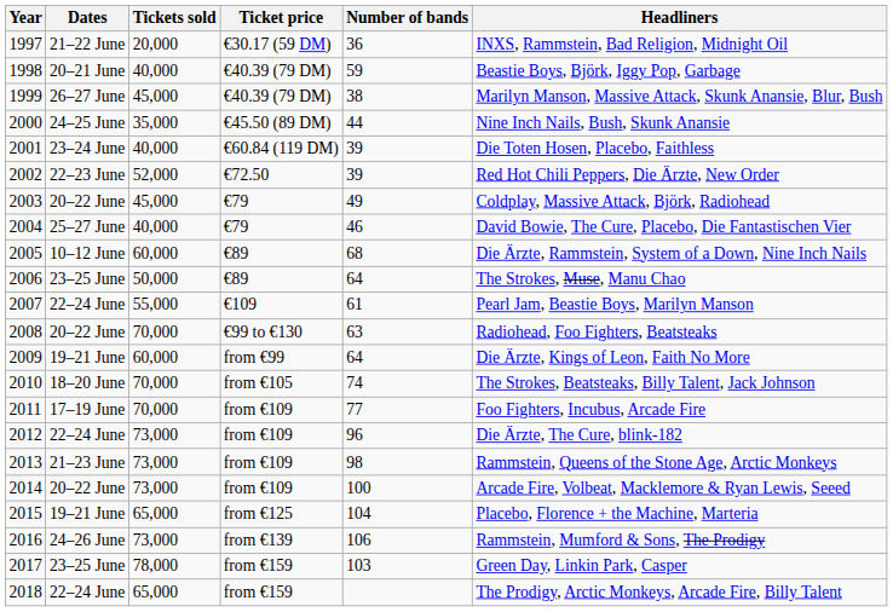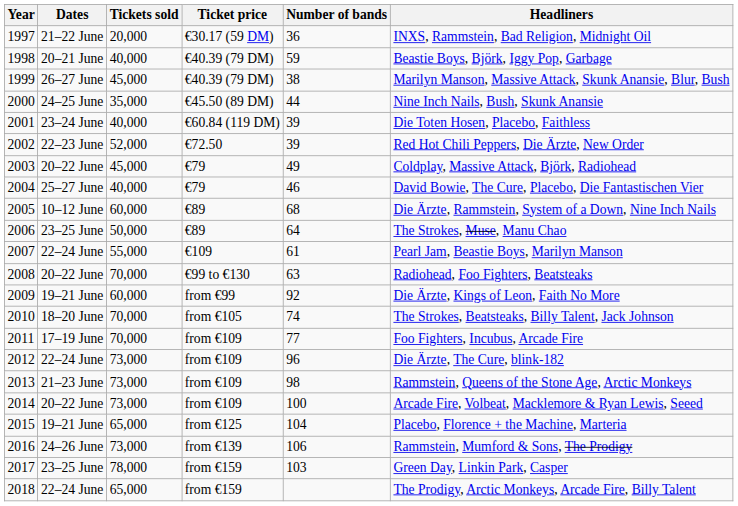 <table class="wikitable sortable">
 <tr>
 <th>Year</th>
 <th>Dates</th>
 <th>Tickets sold</th>
 <th>Ticket price</th>
 <th class="unsortable">Number of bands</th>
 <th class="unsortable">Headliners</th>
 </tr>
 <tr>
 <td>1997</td>
 <td>21–22 June</td>
 <td>20,000</td>
 <td>€30.17  (59 <a href='#'>DM</a>)</td>
 <td>36</td>
 <td><a href='#'>INXS</a>, <a href='#'>Rammstein</a>, <a href='#'>Bad Religion</a>, <a href='#'>Midnight Oil</a></td>
 </tr>
 <tr>
 <td>1998</td>
 <td>20–21 June</td>
 <td>40,000</td>
 <td>€40.39  (79 DM)</td>
 <td>59</td>
 <td><a href='#'>Beastie Boys</a>, <a href='#'>Björk</a>, <a href='#'>Iggy Pop</a>, <a href='#'>Garbage</a></td>
 </tr>
 <tr>
 <td>1999</td>
 <td>26–27 June</td>
 <td>45,000</td>
 <td>€40.39  (79 DM)</td>
 <td>38</td>
 <td><a href='#'>Marilyn Manson</a>, <a href='#'>Massive Attack</a>, <a href='#'>Skunk Anansie</a>, <a href='#'>Blur</a>, <a href='#'>Bush</a></td>
 </tr>
 <tr>
 <td>2000</td>
 <td>24–25 June</td>
 <td>35,000</td>
 <td>€45.50  (89 DM)</td>
 <td>44</td>
 <td><a href='#'>Nine Inch Nails</a>, <a href='#'>Bush</a>, <a href='#'>Skunk Anansie</a></td>
 </tr>
 <tr>
 <td>2001</td>
 <td>23–24 June</td>
 <td>40,000</td>
 <td>€60.84  (119 DM)</td>
 <td>39</td>
 <td><a href='#'>Die Toten Hosen</a>, <a href='#'>Placebo</a>, <a href='#'>Faithless</a></td>
 </tr>
 <tr>
 <td>2002</td>
 <td>22–23 June</td>
 <td>52,000</td>
 <td>€72.50</td>
 <td>39</td>
 <td><a href='#'>Red Hot Chili Peppers</a>, <a href='#'>Die Ärzte</a>, <a href='#'>New Order</a></td>
 </tr>
 <tr>
 <td>2003</td>
 <td>20–22 June</td>
 <td>45,000</td>
 <td>€79</td>
 <td>49</td>
 <td><a href='#'>Coldplay</a>, <a href='#'>Massive Attack</a>, <a href='#'>Björk</a>, <a href='#'>Radiohead</a></td>
 </tr>
 <tr>
 <td>2004</td>
 <td>25–27 June</td>
 <td>40,000</td>
 <td>€79</td>
 <td>46</td>
 <td><a href='#'>David Bowie</a>, <a href='#'>The Cure</a>, <a href='#'>Placebo</a>, <a href='#'>Die Fantastischen Vier</a></td>
 </tr>
 <tr>
 <td>2005</td>
 <td>10–12 June</td>
 <td>60,000</td>
 <td>€89</td>
 <td>68</td>
 <td><a href='#'>Die Ärzte</a>, <a href='#'>Rammstein</a>, <a href='#'>System of a Down</a>, <a href='#'>Nine Inch Nails</a></td>
 </tr>
 <tr>
 <td>2006</td>
 <td>23–25 June</td>
 <td>50,000</td>
 <td>€89</td>
 <td>64</td>
 <td><a href='#'>The Strokes</a>, <s><a href='#'>Muse</a></s>, <a href='#'>Manu Chao</a></td>
 </tr>
 <tr>
 <td>2007</td>
 <td>22–24 June</td>
 <td>55,000</td>
 <td>€109</td>
 <td>61</td>
 <td><a href='#'>Pearl Jam</a>, <a href='#'>Beastie Boys</a>, <a href='#'>Marilyn Manson</a></td>
 </tr>
 <tr>
 <td>2008</td>
 <td>20–22 June</td>
 <td>70,000</td>
 <td>€99  to €130</td>
 <td>63</td>
 <td><a href='#'>Radiohead</a>, <a href='#'>Foo Fighters</a>, <a href='#'>Beatsteaks</a></td>
 </tr>
 <tr>
 <td>2009</td>
 <td>19–21 June</td>
 <td>60,000</td>
 <td>from €99</td>
-<td>64</td>
+<td>92</td>
 <td><a href='#'>Die Ärzte</a>, <a href='#'>Kings of Leon</a>, <a href='#'>Faith No More</a></td>
 </tr>
 <tr>
 <td>2010</td>
 <td>18–20 June</td>
 <td>70,000</td>
 <td>from €105</td>
 <td>74</td>
 <td><a href='#'>The Strokes</a>, <a href='#'>Beatsteaks</a>, <a href='#'>Billy Talent</a>, <a href='#'>Jack Johnson</a></td>
 </tr>
 <tr>
 <td>2011</td>
 <td>17–19 June</td>
 <td>70,000</td>
 <td>from €109</td>
 <td>77</td>
 <td><a href='#'>Foo Fighters</a>, <a href='#'>Incubus</a>, <a href='#'>Arcade Fire</a></td>
 </tr>
 <tr>
 <td>2012</td>
 <td>22–24 June</td>
 <td>73,000</td>
 <td>from €109</td>
 <td>96</td>
 <td><a href='#'>Die Ärzte</a>, <a href='#'>The Cure</a>, <a href='#'>blink-182</a></td>
 </tr>
 <tr>
 <td>2013</td>
 <td>21–23 June</td>
 <td>73,000</td>
 <td>from €109</td>
 <td>98</td>
 <td><a href='#'>Rammstein</a>, <a href='#'>Queens of the Stone Age</a>, <a href='#'>Arctic Monkeys</a></td>
 </tr>
 <tr>
 <td>2014</td>
 <td>20–22 June</td>
 <td>73,000</td>
 <td>from €109</td>
 <td>100</td>
 <td><a href='#'>Arcade Fire</a>, <a href='#'>Volbeat</a>, <a href='#'>Macklemore & Ryan Lewis</a>, <a href='#'>Seeed</a></td>
 </tr>
 <tr>
 <td>2015</td>
 <td>19–21 June</td>
 <td>65,000</td>
 <td>from €125</td>
 <td>104</td>
 <td><a href='#'>Placebo</a>, <a href='#'>Florence + the Machine</a>, <a href='#'>Marteria</a></td>
 </tr>
 <tr>
 <td>2016</td>
 <td>24–26 June</td>
 <td>73,000</td>
 <td>from €139</td>
 <td>106</td>
 <td><a href='#'>Rammstein</a>, <a href='#'>Mumford & Sons</a>, <s><a href='#'>The Prodigy</a></s></td>
 </tr>
 <tr>
 <td>2017</td>
 <td>23–25 June</td>
 <td>78,000</td>
 <td>from €159</td>
 <td>103</td>
 <td><a href='#'>Green Day</a>, <a href='#'>Linkin Park</a>, <a href='#'>Casper</a></td>
 </tr>
 <tr>
 <td>2018</td>
 <td>22–24 June</td>
 <td>65,000</td>
 <td>from €159</td>
 <td></td>
 <td><a href='#'>The Prodigy</a>, <a href='#'>Arctic Monkeys</a>, <a href='#'>Arcade Fire</a>, <a href='#'>Billy Talent</a></td>
 </tr>
 </table>
